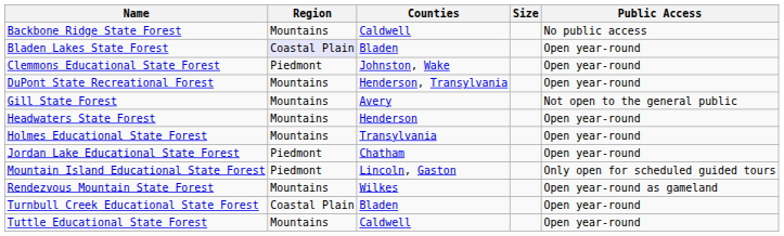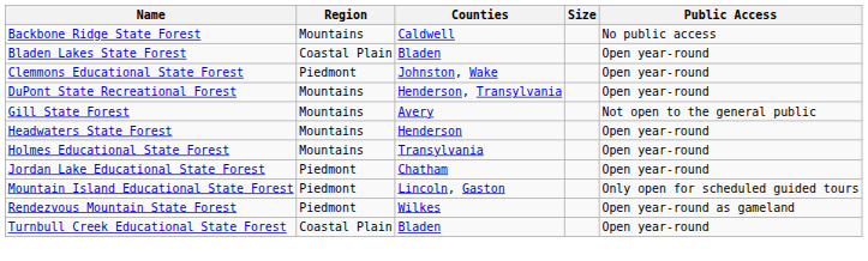 <table class="wikitable sortable">
 <tr>
 <th align=left>Name</th>
 <th align=left>Region</th>
 <th align=left>Counties</th>
 <th align=left>Size</th>
 <th align=left>Public Access</th>
 </tr>
 <tr>
 <td><a href='#'>Backbone Ridge State Forest</a></td>
 <td>Mountains</td>
 <td><a href='#'>Caldwell</a></td>
 <td></td>
 <td>No public access</td>
 </tr>
 <tr>
 <td><a href='#'>Bladen Lakes State Forest</a></td>
-<td style="background: lavender;">Coastal Plain</td>
+<td>Coastal Plain</td>
 <td><a href='#'>Bladen</a></td>
 <td></td>
 <td>Open year-round</td>
 </tr>
 <tr>
 <td><a href='#'>Clemmons Educational State Forest</a></td>
 <td>Piedmont</td>
 <td><a href='#'>Johnston</a>, <a href='#'>Wake</a></td>
 <td></td>
 <td>Open year-round</td>
 </tr>
 <tr>
 <td><a href='#'>DuPont State Recreational Forest</a></td>
 <td>Mountains</td>
 <td><a href='#'>Henderson</a>, <a href='#'>Transylvania</a></td>
 <td></td>
 <td>Open year-round</td>
 </tr>
 <tr>
 <td><a href='#'>Gill State Forest</a></td>
 <td>Mountains</td>
 <td><a href='#'>Avery</a></td>
 <td></td>
 <td>Not open to the general public</td>
 </tr>
 <tr>
 <td><a href='#'>Headwaters State Forest</a></td>
 <td>Mountains</td>
 <td><a href='#'>Henderson</a></td>
 <td></td>
 <td>Open year-round</td>
 </tr>
 <tr>
 <td><a href='#'>Holmes Educational State Forest</a></td>
 <td>Mountains</td>
 <td><a href='#'>Transylvania</a></td>
 <td></td>
 <td>Open year-round</td>
 </tr>
 <tr>
 <td><a href='#'>Jordan Lake Educational State Forest</a></td>
 <td>Piedmont</td>
 <td><a href='#'>Chatham</a></td>
 <td></td>
 <td>Open year-round</td>
 </tr>
 <tr>
 <td><a href='#'>Mountain Island Educational State Forest</a></td>
 <td>Piedmont</td>
 <td><a href='#'>Lincoln</a>, <a href='#'>Gaston</a></td>
 <td></td>
 <td>Only open for scheduled guided tours</td>
 </tr>
 <tr>
 <td><a href='#'>Rendezvous Mountain State Forest</a></td>
-<td>Mountains</td>
+<td>Piedmont</td>
 <td><a href='#'>Wilkes</a></td>
 <td></td>
 <td>Open year-round as gameland</td>
 </tr>
 <tr>
 <td><a href='#'>Turnbull Creek Educational State Forest</a></td>
 <td>Coastal Plain</td>
 <td><a href='#'>Bladen</a></td>
 <td></td>
 <td>Open year-round</td>
 </tr>
-<tr>
-<td><a href='#'>Tuttle Educational State Forest</a></td>
-<td>Mountains</td>
-<td><a href='#'>Caldwell</a></td>
-<td></td>
-<td>Open year-round</td>
-</tr>
 </table>
